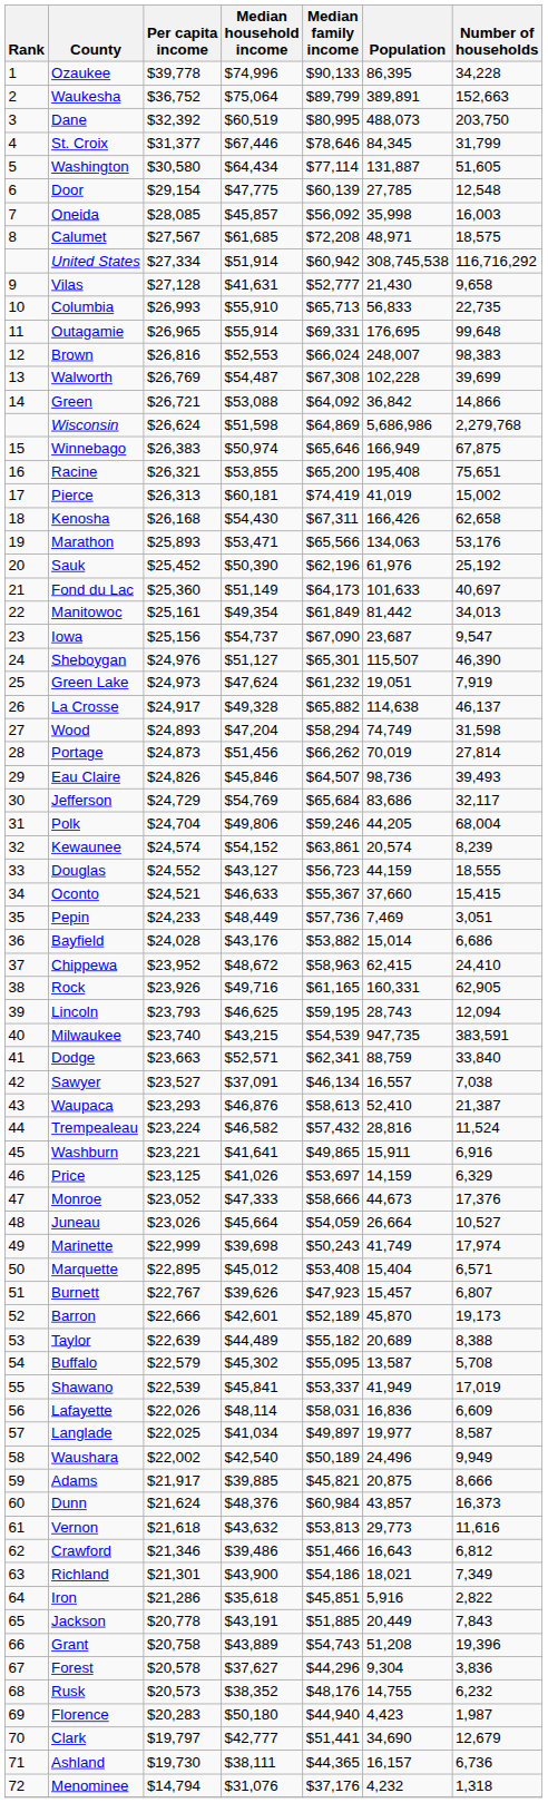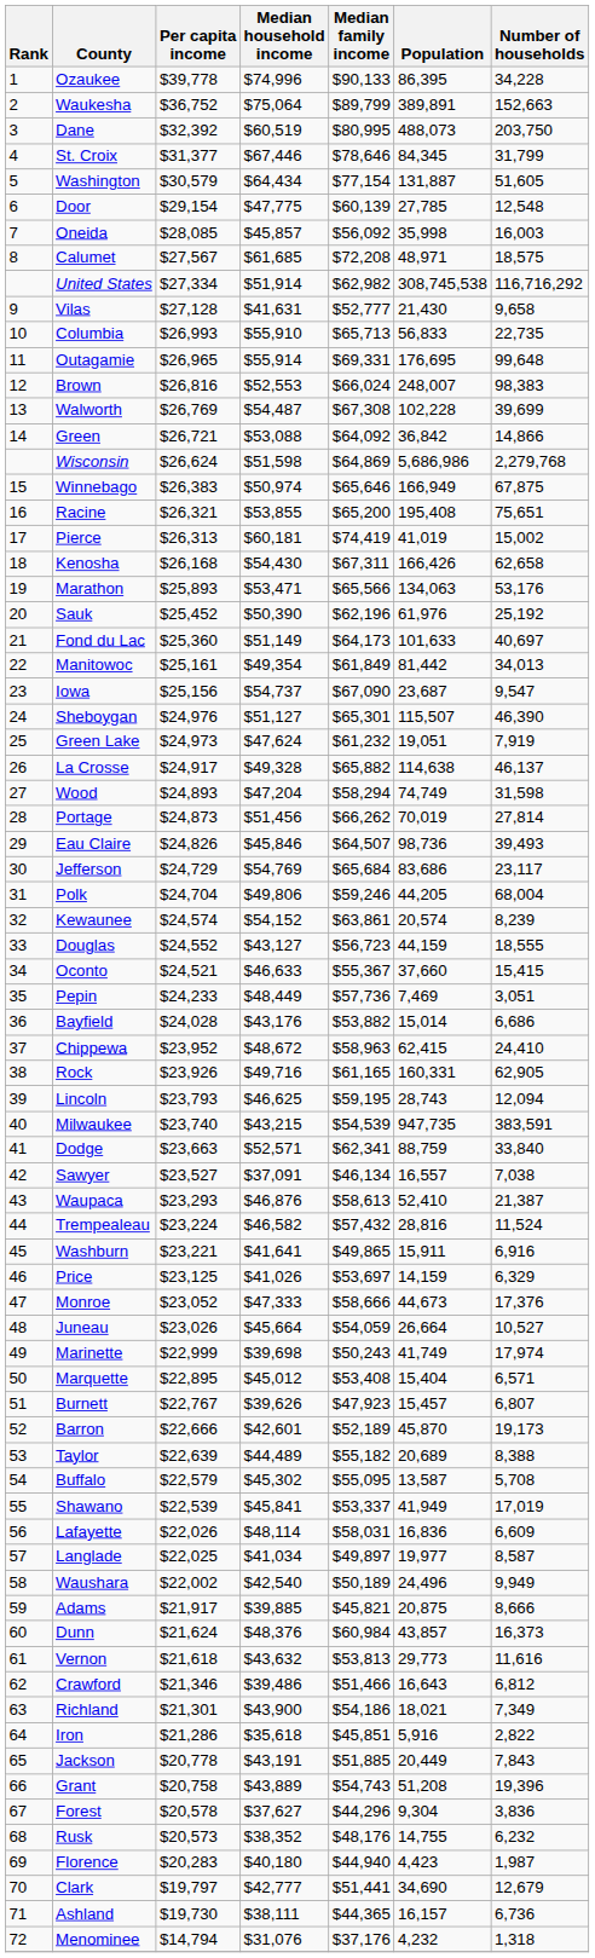 <table class="wikitable sortable">
 <tr valign=bottom>
 <th>Rank</th>
 <th>County</th>
 <th>Per capita<br>income</th>
 <th>Median<br>household<br>income</th>
 <th>Median<br>family<br>income</th>
 <th>Population</th>
 <th>Number of<br>households</th>
 </tr>
 <tr>
 <td>1</td>
 <td><a href='#'>Ozaukee</a></td>
 <td>$39,778</td>
 <td>$74,996</td>
 <td>$90,133</td>
 <td>86,395</td>
 <td>34,228</td>
 </tr>
 <tr>
 <td>2</td>
 <td><a href='#'>Waukesha</a></td>
 <td>$36,752</td>
 <td>$75,064</td>
 <td>$89,799</td>
 <td>389,891</td>
 <td>152,663</td>
 </tr>
 <tr>
 <td>3</td>
 <td><a href='#'>Dane</a></td>
 <td>$32,392</td>
 <td>$60,519</td>
 <td>$80,995</td>
 <td>488,073</td>
 <td>203,750</td>
 </tr>
 <tr>
 <td>4</td>
 <td><a href='#'>St. Croix</a></td>
 <td>$31,377</td>
 <td>$67,446</td>
 <td>$78,646</td>
 <td>84,345</td>
 <td>31,799</td>
 </tr>
 <tr>
 <td>5</td>
 <td><a href='#'>Washington</a></td>
-<td>$30,580</td>
+<td>$30,579</td>
 <td>$64,434</td>
-<td>$77,114</td>
+<td>$77,154</td>
 <td>131,887</td>
 <td>51,605</td>
 </tr>
 <tr>
 <td>6</td>
 <td><a href='#'>Door</a></td>
 <td>$29,154</td>
 <td>$47,775</td>
 <td>$60,139</td>
 <td>27,785</td>
 <td>12,548</td>
 </tr>
 <tr>
 <td>7</td>
 <td><a href='#'>Oneida</a></td>
 <td>$28,085</td>
 <td>$45,857</td>
 <td>$56,092</td>
 <td>35,998</td>
 <td>16,003</td>
 </tr>
 <tr>
 <td>8</td>
 <td><a href='#'>Calumet</a></td>
 <td>$27,567</td>
 <td>$61,685</td>
 <td>$72,208</td>
 <td>48,971</td>
 <td>18,575</td>
 </tr>
 <tr>
 <td></td>
 <td><em><a href='#'>United States</a></em></td>
 <td>$27,334</td>
 <td>$51,914</td>
-<td>$60,942</td>
+<td>$62,982</td>
 <td>308,745,538</td>
 <td>116,716,292</td>
 </tr>
 <tr>
 <td>9</td>
 <td><a href='#'>Vilas</a></td>
 <td>$27,128</td>
 <td>$41,631</td>
 <td>$52,777</td>
 <td>21,430</td>
 <td>9,658</td>
 </tr>
 <tr>
 <td>10</td>
 <td><a href='#'>Columbia</a></td>
 <td>$26,993</td>
 <td>$55,910</td>
 <td>$65,713</td>
 <td>56,833</td>
 <td>22,735</td>
 </tr>
 <tr>
 <td>11</td>
 <td><a href='#'>Outagamie</a></td>
 <td>$26,965</td>
 <td>$55,914</td>
 <td>$69,331</td>
 <td>176,695</td>
 <td>99,648</td>
 </tr>
 <tr>
 <td>12</td>
 <td><a href='#'>Brown</a></td>
 <td>$26,816</td>
 <td>$52,553</td>
 <td>$66,024</td>
 <td>248,007</td>
 <td>98,383</td>
 </tr>
 <tr>
 <td>13</td>
 <td><a href='#'>Walworth</a></td>
 <td>$26,769</td>
 <td>$54,487</td>
 <td>$67,308</td>
 <td>102,228</td>
 <td>39,699</td>
 </tr>
 <tr>
 <td>14</td>
 <td><a href='#'>Green</a></td>
 <td>$26,721</td>
 <td>$53,088</td>
 <td>$64,092</td>
 <td>36,842</td>
 <td>14,866</td>
 </tr>
 <tr>
 <td></td>
 <td><em><a href='#'>Wisconsin</a></em></td>
 <td>$26,624</td>
 <td>$51,598</td>
 <td>$64,869</td>
 <td>5,686,986</td>
 <td>2,279,768</td>
 </tr>
 <tr>
 <td>15</td>
 <td><a href='#'>Winnebago</a></td>
 <td>$26,383</td>
 <td>$50,974</td>
 <td>$65,646</td>
 <td>166,949</td>
 <td>67,875</td>
 </tr>
 <tr>
 <td>16</td>
 <td><a href='#'>Racine</a></td>
 <td>$26,321</td>
 <td>$53,855</td>
 <td>$65,200</td>
 <td>195,408</td>
 <td>75,651</td>
 </tr>
 <tr>
 <td>17</td>
 <td><a href='#'>Pierce</a></td>
 <td>$26,313</td>
 <td>$60,181</td>
 <td>$74,419</td>
 <td>41,019</td>
 <td>15,002</td>
 </tr>
 <tr>
 <td>18</td>
 <td><a href='#'>Kenosha</a></td>
 <td>$26,168</td>
 <td>$54,430</td>
 <td>$67,311</td>
 <td>166,426</td>
 <td>62,658</td>
 </tr>
 <tr>
 <td>19</td>
 <td><a href='#'>Marathon</a></td>
 <td>$25,893</td>
 <td>$53,471</td>
 <td>$65,566</td>
 <td>134,063</td>
 <td>53,176</td>
 </tr>
 <tr>
 <td>20</td>
 <td><a href='#'>Sauk</a></td>
 <td>$25,452</td>
 <td>$50,390</td>
 <td>$62,196</td>
 <td>61,976</td>
 <td>25,192</td>
 </tr>
 <tr>
 <td>21</td>
 <td><a href='#'>Fond du Lac</a></td>
 <td>$25,360</td>
 <td>$51,149</td>
 <td>$64,173</td>
 <td>101,633</td>
 <td>40,697</td>
 </tr>
 <tr>
 <td>22</td>
 <td><a href='#'>Manitowoc</a></td>
 <td>$25,161</td>
 <td>$49,354</td>
 <td>$61,849</td>
 <td>81,442</td>
 <td>34,013</td>
 </tr>
 <tr>
 <td>23</td>
 <td><a href='#'>Iowa</a></td>
 <td>$25,156</td>
 <td>$54,737</td>
 <td>$67,090</td>
 <td>23,687</td>
 <td>9,547</td>
 </tr>
 <tr>
 <td>24</td>
 <td><a href='#'>Sheboygan</a></td>
 <td>$24,976</td>
 <td>$51,127</td>
 <td>$65,301</td>
 <td>115,507</td>
 <td>46,390</td>
 </tr>
 <tr>
 <td>25</td>
 <td><a href='#'>Green Lake</a></td>
 <td>$24,973</td>
 <td>$47,624</td>
 <td>$61,232</td>
 <td>19,051</td>
 <td>7,919</td>
 </tr>
 <tr>
 <td>26</td>
 <td><a href='#'>La Crosse</a></td>
 <td>$24,917</td>
 <td>$49,328</td>
 <td>$65,882</td>
 <td>114,638</td>
 <td>46,137</td>
 </tr>
 <tr>
 <td>27</td>
 <td><a href='#'>Wood</a></td>
 <td>$24,893</td>
 <td>$47,204</td>
 <td>$58,294</td>
 <td>74,749</td>
 <td>31,598</td>
 </tr>
 <tr>
 <td>28</td>
 <td><a href='#'>Portage</a></td>
 <td>$24,873</td>
 <td>$51,456</td>
 <td>$66,262</td>
 <td>70,019</td>
 <td>27,814</td>
 </tr>
 <tr>
 <td>29</td>
 <td><a href='#'>Eau Claire</a></td>
 <td>$24,826</td>
 <td>$45,846</td>
 <td>$64,507</td>
 <td>98,736</td>
 <td>39,493</td>
 </tr>
 <tr>
 <td>30</td>
 <td><a href='#'>Jefferson</a></td>
 <td>$24,729</td>
 <td>$54,769</td>
 <td>$65,684</td>
 <td>83,686</td>
-<td>32,117</td>
+<td>23,117</td>
 </tr>
 <tr>
 <td>31</td>
 <td><a href='#'>Polk</a></td>
 <td>$24,704</td>
 <td>$49,806</td>
 <td>$59,246</td>
 <td>44,205</td>
 <td>68,004</td>
 </tr>
 <tr>
 <td>32</td>
 <td><a href='#'>Kewaunee</a></td>
 <td>$24,574</td>
 <td>$54,152</td>
 <td>$63,861</td>
 <td>20,574</td>
 <td>8,239</td>
 </tr>
 <tr>
 <td>33</td>
 <td><a href='#'>Douglas</a></td>
 <td>$24,552</td>
 <td>$43,127</td>
 <td>$56,723</td>
 <td>44,159</td>
 <td>18,555</td>
 </tr>
 <tr>
 <td>34</td>
 <td><a href='#'>Oconto</a></td>
 <td>$24,521</td>
 <td>$46,633</td>
 <td>$55,367</td>
 <td>37,660</td>
 <td>15,415</td>
 </tr>
 <tr>
 <td>35</td>
 <td><a href='#'>Pepin</a></td>
 <td>$24,233</td>
 <td>$48,449</td>
 <td>$57,736</td>
 <td>7,469</td>
 <td>3,051</td>
 </tr>
 <tr>
 <td>36</td>
 <td><a href='#'>Bayfield</a></td>
 <td>$24,028</td>
 <td>$43,176</td>
 <td>$53,882</td>
 <td>15,014</td>
 <td>6,686</td>
 </tr>
 <tr>
 <td>37</td>
 <td><a href='#'>Chippewa</a></td>
 <td>$23,952</td>
 <td>$48,672</td>
 <td>$58,963</td>
 <td>62,415</td>
 <td>24,410</td>
 </tr>
 <tr>
 <td>38</td>
 <td><a href='#'>Rock</a></td>
 <td>$23,926</td>
 <td>$49,716</td>
 <td>$61,165</td>
 <td>160,331</td>
 <td>62,905</td>
 </tr>
 <tr>
 <td>39</td>
 <td><a href='#'>Lincoln</a></td>
 <td>$23,793</td>
 <td>$46,625</td>
 <td>$59,195</td>
 <td>28,743</td>
 <td>12,094</td>
 </tr>
 <tr>
 <td>40</td>
 <td><a href='#'>Milwaukee</a></td>
 <td>$23,740</td>
 <td>$43,215</td>
 <td>$54,539</td>
 <td>947,735</td>
 <td>383,591</td>
 </tr>
 <tr>
 <td>41</td>
 <td><a href='#'>Dodge</a></td>
 <td>$23,663</td>
 <td>$52,571</td>
 <td>$62,341</td>
 <td>88,759</td>
 <td>33,840</td>
 </tr>
 <tr>
 <td>42</td>
 <td><a href='#'>Sawyer</a></td>
 <td>$23,527</td>
 <td>$37,091</td>
 <td>$46,134</td>
 <td>16,557</td>
 <td>7,038</td>
 </tr>
 <tr>
 <td>43</td>
 <td><a href='#'>Waupaca</a></td>
 <td>$23,293</td>
 <td>$46,876</td>
 <td>$58,613</td>
 <td>52,410</td>
 <td>21,387</td>
 </tr>
 <tr>
 <td>44</td>
 <td><a href='#'>Trempealeau</a></td>
 <td>$23,224</td>
 <td>$46,582</td>
 <td>$57,432</td>
 <td>28,816</td>
 <td>11,524</td>
 </tr>
 <tr>
 <td>45</td>
 <td><a href='#'>Washburn</a></td>
 <td>$23,221</td>
 <td>$41,641</td>
 <td>$49,865</td>
 <td>15,911</td>
 <td>6,916</td>
 </tr>
 <tr>
 <td>46</td>
 <td><a href='#'>Price</a></td>
 <td>$23,125</td>
 <td>$41,026</td>
 <td>$53,697</td>
 <td>14,159</td>
 <td>6,329</td>
 </tr>
 <tr>
 <td>47</td>
 <td><a href='#'>Monroe</a></td>
 <td>$23,052</td>
 <td>$47,333</td>
 <td>$58,666</td>
 <td>44,673</td>
 <td>17,376</td>
 </tr>
 <tr>
 <td>48</td>
 <td><a href='#'>Juneau</a></td>
 <td>$23,026</td>
 <td>$45,664</td>
 <td>$54,059</td>
 <td>26,664</td>
 <td>10,527</td>
 </tr>
 <tr>
 <td>49</td>
 <td><a href='#'>Marinette</a></td>
 <td>$22,999</td>
 <td>$39,698</td>
 <td>$50,243</td>
 <td>41,749</td>
 <td>17,974</td>
 </tr>
 <tr>
 <td>50</td>
 <td><a href='#'>Marquette</a></td>
 <td>$22,895</td>
 <td>$45,012</td>
 <td>$53,408</td>
 <td>15,404</td>
 <td>6,571</td>
 </tr>
 <tr>
 <td>51</td>
 <td><a href='#'>Burnett</a></td>
 <td>$22,767</td>
 <td>$39,626</td>
 <td>$47,923</td>
 <td>15,457</td>
 <td>6,807</td>
 </tr>
 <tr>
 <td>52</td>
 <td><a href='#'>Barron</a></td>
 <td>$22,666</td>
 <td>$42,601</td>
 <td>$52,189</td>
 <td>45,870</td>
 <td>19,173</td>
 </tr>
 <tr>
 <td>53</td>
 <td><a href='#'>Taylor</a></td>
 <td>$22,639</td>
 <td>$44,489</td>
 <td>$55,182</td>
 <td>20,689</td>
 <td>8,388</td>
 </tr>
 <tr>
 <td>54</td>
 <td><a href='#'>Buffalo</a></td>
 <td>$22,579</td>
 <td>$45,302</td>
 <td>$55,095</td>
 <td>13,587</td>
 <td>5,708</td>
 </tr>
 <tr>
 <td>55</td>
 <td><a href='#'>Shawano</a></td>
 <td>$22,539</td>
 <td>$45,841</td>
 <td>$53,337</td>
 <td>41,949</td>
 <td>17,019</td>
 </tr>
 <tr>
 <td>56</td>
 <td><a href='#'>Lafayette</a></td>
 <td>$22,026</td>
 <td>$48,114</td>
 <td>$58,031</td>
 <td>16,836</td>
 <td>6,609</td>
 </tr>
 <tr>
 <td>57</td>
 <td><a href='#'>Langlade</a></td>
 <td>$22,025</td>
 <td>$41,034</td>
 <td>$49,897</td>
 <td>19,977</td>
 <td>8,587</td>
 </tr>
 <tr>
 <td>58</td>
 <td><a href='#'>Waushara</a></td>
 <td>$22,002</td>
 <td>$42,540</td>
 <td>$50,189</td>
 <td>24,496</td>
 <td>9,949</td>
 </tr>
 <tr>
 <td>59</td>
 <td><a href='#'>Adams</a></td>
 <td>$21,917</td>
 <td>$39,885</td>
 <td>$45,821</td>
 <td>20,875</td>
 <td>8,666</td>
 </tr>
 <tr>
 <td>60</td>
 <td><a href='#'>Dunn</a></td>
 <td>$21,624</td>
 <td>$48,376</td>
 <td>$60,984</td>
 <td>43,857</td>
 <td>16,373</td>
 </tr>
 <tr>
 <td>61</td>
 <td><a href='#'>Vernon</a></td>
 <td>$21,618</td>
 <td>$43,632</td>
 <td>$53,813</td>
 <td>29,773</td>
 <td>11,616</td>
 </tr>
 <tr>
 <td>62</td>
 <td><a href='#'>Crawford</a></td>
 <td>$21,346</td>
 <td>$39,486</td>
 <td>$51,466</td>
 <td>16,643</td>
 <td>6,812</td>
 </tr>
 <tr>
 <td>63</td>
 <td><a href='#'>Richland</a></td>
 <td>$21,301</td>
 <td>$43,900</td>
 <td>$54,186</td>
 <td>18,021</td>
 <td>7,349</td>
 </tr>
 <tr>
 <td>64</td>
 <td><a href='#'>Iron</a></td>
 <td>$21,286</td>
 <td>$35,618</td>
 <td>$45,851</td>
 <td>5,916</td>
 <td>2,822</td>
 </tr>
 <tr>
 <td>65</td>
 <td><a href='#'>Jackson</a></td>
 <td>$20,778</td>
 <td>$43,191</td>
 <td>$51,885</td>
 <td>20,449</td>
 <td>7,843</td>
 </tr>
 <tr>
 <td>66</td>
 <td><a href='#'>Grant</a></td>
 <td>$20,758</td>
 <td>$43,889</td>
 <td>$54,743</td>
 <td>51,208</td>
 <td>19,396</td>
 </tr>
 <tr>
 <td>67</td>
 <td><a href='#'>Forest</a></td>
 <td>$20,578</td>
 <td>$37,627</td>
 <td>$44,296</td>
 <td>9,304</td>
 <td>3,836</td>
 </tr>
 <tr>
 <td>68</td>
 <td><a href='#'>Rusk</a></td>
 <td>$20,573</td>
 <td>$38,352</td>
 <td>$48,176</td>
 <td>14,755</td>
 <td>6,232</td>
 </tr>
 <tr>
 <td>69</td>
 <td><a href='#'>Florence</a></td>
 <td>$20,283</td>
-<td>$50,180</td>
+<td>$40,180</td>
 <td>$44,940</td>
 <td>4,423</td>
 <td>1,987</td>
 </tr>
 <tr>
 <td>70</td>
 <td><a href='#'>Clark</a></td>
 <td>$19,797</td>
 <td>$42,777</td>
 <td>$51,441</td>
 <td>34,690</td>
 <td>12,679</td>
 </tr>
 <tr>
 <td>71</td>
 <td><a href='#'>Ashland</a></td>
 <td>$19,730</td>
 <td>$38,111</td>
 <td>$44,365</td>
 <td>16,157</td>
 <td>6,736</td>
 </tr>
 <tr>
 <td>72</td>
 <td><a href='#'>Menominee</a></td>
 <td>$14,794</td>
 <td>$31,076</td>
 <td>$37,176</td>
 <td>4,232</td>
 <td>1,318</td>
 </tr>
 <tr>
 </tr>
 </table>
